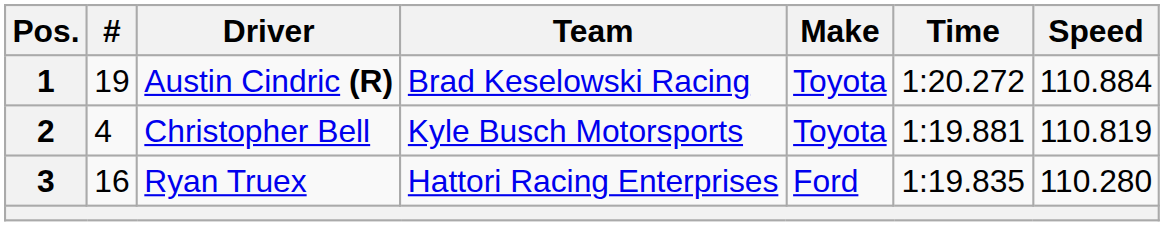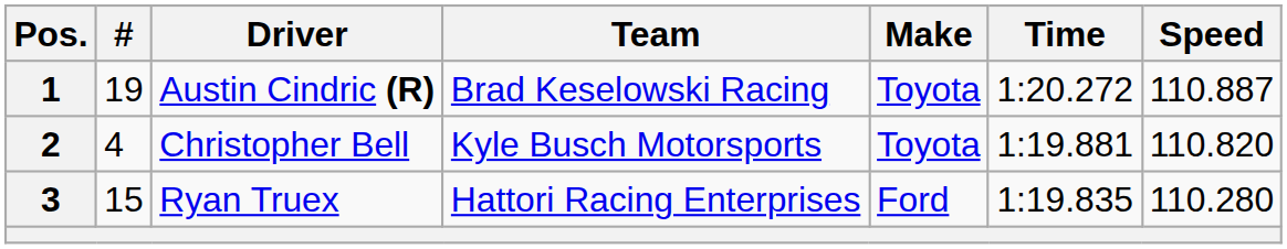 <table class="wikitable" style="font-size:95%">
 <tr>
 <th>Pos.</th>
 <th>#</th>
 <th>Driver</th>
 <th>Team</th>
 <th>Make</th>
 <th>Time</th>
 <th>Speed</th>
 </tr>
 <tr>
 <th>1</th>
 <td>19</td>
 <td><a href='#'>Austin Cindric</a> <strong>(R)</strong></td>
 <td><a href='#'>Brad Keselowski Racing</a></td>
 <td><a href='#'>Toyota</a></td>
 <td>1:20.272</td>
-<td>110.884</td>
+<td>110.887</td>
 </tr>
 <tr>
 <th>2</th>
 <td>4</td>
 <td><a href='#'>Christopher Bell</a></td>
 <td><a href='#'>Kyle Busch Motorsports</a></td>
 <td><a href='#'>Toyota</a></td>
 <td>1:19.881</td>
-<td>110.819</td>
+<td>110.820</td>
 </tr>
 <tr>
 <th>3</th>
-<td>16</td>
+<td>15</td>
 <td><a href='#'>Ryan Truex</a></td>
 <td><a href='#'>Hattori Racing Enterprises</a></td>
 <td><a href='#'>Ford</a></td>
 <td>1:19.835</td>
 <td>110.280</td>
 </tr>
 <tr>
 <th colspan="7"></th>
 </tr>
 </table>
